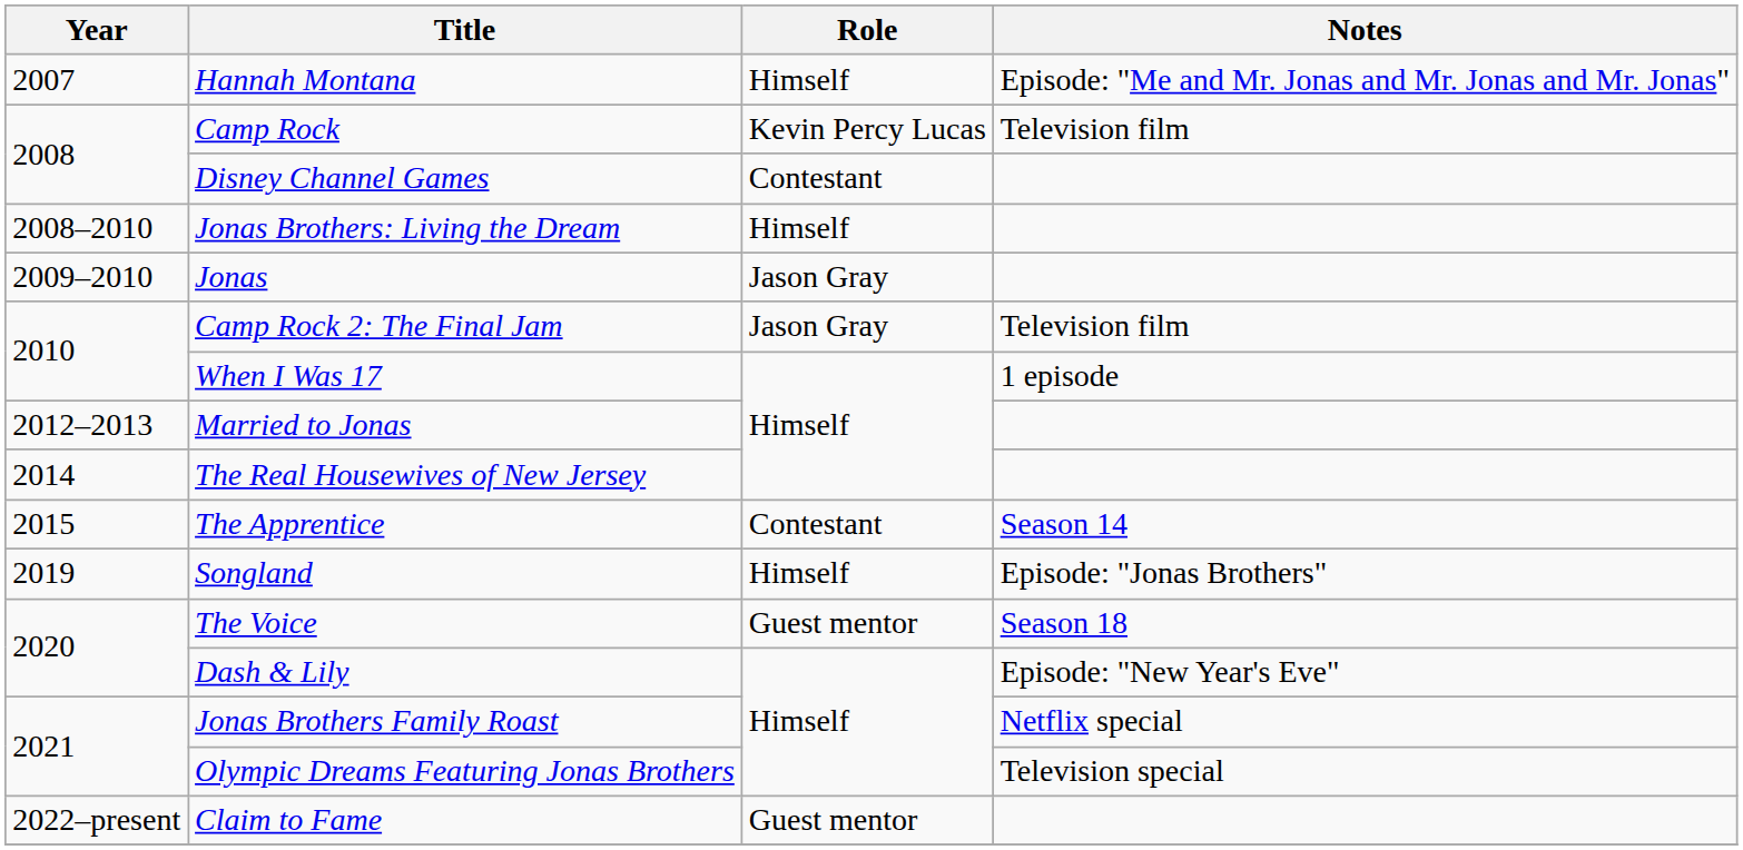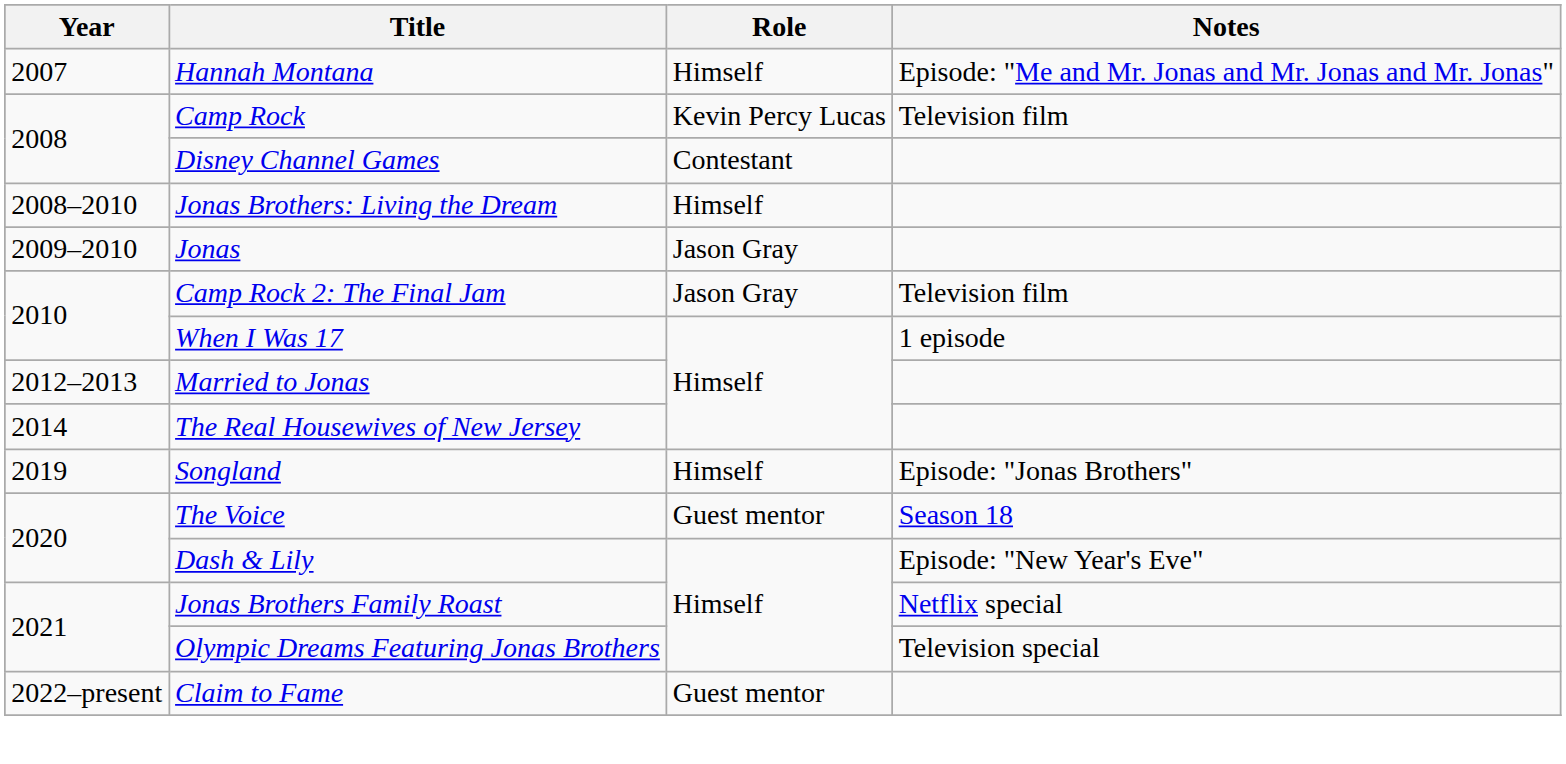 <table class="wikitable sortable">
 <tr>
 <th>Year</th>
 <th>Title</th>
 <th>Role</th>
 <th class="unsortable">Notes</th>
 </tr>
 <tr>
 <td>2007</td>
 <td><em><a href='#'>Hannah Montana</a></em></td>
 <td>Himself</td>
 <td>Episode: "<a href='#'>Me and Mr. Jonas and Mr. Jonas and Mr. Jonas</a>"</td>
 </tr>
 <tr>
 <td rowspan=2>2008</td>
 <td><em><a href='#'>Camp Rock</a></em></td>
 <td>Kevin Percy Lucas</td>
 <td>Television film</td>
 </tr>
 <tr>
 <td><em><a href='#'>Disney Channel Games</a></em></td>
 <td>Contestant</td>
 <td></td>
 </tr>
 <tr>
 <td>2008–2010</td>
 <td><em><a href='#'>Jonas Brothers: Living the Dream</a></em></td>
 <td>Himself</td>
 <td></td>
 </tr>
 <tr>
 <td>2009–2010</td>
 <td><em><a href='#'>Jonas</a></em></td>
 <td>Jason Gray</td>
 <td></td>
 </tr>
 <tr>
 <td rowspan=2>2010</td>
 <td><em><a href='#'>Camp Rock 2: The Final Jam</a></em></td>
 <td>Jason Gray</td>
 <td>Television film</td>
 </tr>
 <tr>
 <td><em><a href='#'>When I Was 17</a></em></td>
 <td rowspan=3>Himself</td>
 <td>1 episode</td>
 </tr>
 <tr>
 <td>2012–2013</td>
 <td><em><a href='#'>Married to Jonas</a></em></td>
 <td></td>
 </tr>
 <tr>
 <td>2014</td>
 <td><em><a href='#'>The Real Housewives of New Jersey</a></em></td>
 <td></td>
 </tr>
 <tr>
-<td>2015</td>
-<td><em><a href='#'>The Apprentice</a></em></td>
-<td>Contestant</td>
-<td><a href='#'>Season 14</a></td>
-</tr>
-<tr>
 <td>2019</td>
 <td><em><a href='#'>Songland</a></em></td>
 <td>Himself</td>
 <td>Episode: "Jonas Brothers"</td>
 </tr>
 <tr>
 <td rowspan=2>2020</td>
 <td><em><a href='#'>The Voice</a></em></td>
 <td>Guest mentor</td>
 <td><a href='#'>Season 18</a></td>
 </tr>
 <tr>
 <td><em><a href='#'>Dash & Lily</a></em></td>
 <td rowspan=3>Himself</td>
 <td>Episode: "New Year's Eve"</td>
 </tr>
 <tr>
 <td rowspan=2>2021</td>
 <td><em><a href='#'>Jonas Brothers Family Roast</a></em></td>
 <td><a href='#'>Netflix</a> special</td>
 </tr>
 <tr>
 <td><em><a href='#'>Olympic Dreams Featuring Jonas Brothers</a></em></td>
 <td>Television special</td>
 </tr>
 <tr>
 <td>2022–present</td>
 <td><em><a href='#'>Claim to Fame</a></em></td>
 <td>Guest mentor</td>
 <td></td>
 </tr>
 <tr>
 </tr>
 </table>
